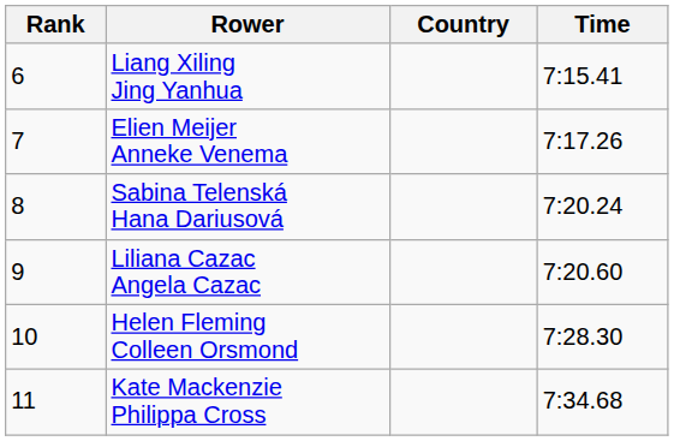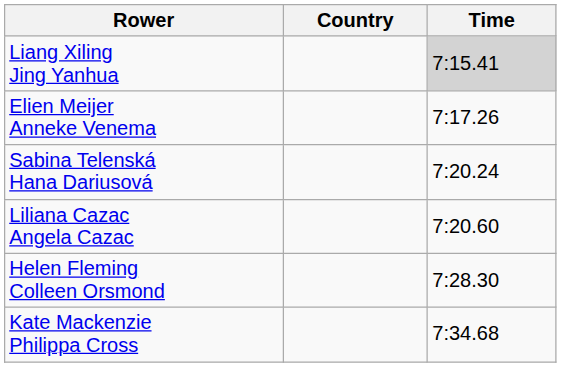 <table class="wikitable sortable" width=50%>
 <tr>
-<th>Rank</th>
 <th>Rower</th>
 <th>Country</th>
 <th>Time</th>
 </tr>
 <tr>
-<td>6</td>
 <td><a href='#'>Liang Xiling</a><br><a href='#'>Jing Yanhua</a></td>
 <td></td>
-<td>7:15.41</td>
+<td style="background: lightgrey;">7:15.41</td>
 </tr>
 <tr>
-<td>7</td>
 <td><a href='#'>Elien Meijer</a><br><a href='#'>Anneke Venema</a></td>
 <td></td>
 <td>7:17.26</td>
 </tr>
 <tr>
-<td>8</td>
 <td><a href='#'>Sabina Telenská</a><br><a href='#'>Hana Dariusová</a></td>
 <td></td>
 <td>7:20.24</td>
 </tr>
 <tr>
-<td>9</td>
 <td><a href='#'>Liliana Cazac</a><br><a href='#'>Angela Cazac</a></td>
 <td></td>
 <td>7:20.60</td>
 </tr>
 <tr>
-<td>10</td>
 <td><a href='#'>Helen Fleming</a><br><a href='#'>Colleen Orsmond</a></td>
 <td></td>
 <td>7:28.30</td>
 </tr>
 <tr>
-<td>11</td>
 <td><a href='#'>Kate Mackenzie</a><br><a href='#'>Philippa Cross</a></td>
 <td></td>
 <td>7:34.68</td>
 </tr>
 </table>
